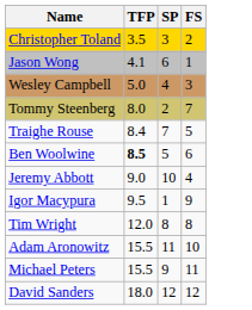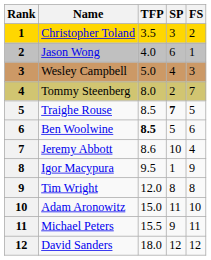 <table class="wikitable">
 <tr>
+<th>Rank</th>
 <th>Name</th>
 <th>TFP</th>
 <th>SP</th>
 <th>FS</th>
 </tr>
 <tr bgcolor="gold">
+<td align="center"><strong>1</strong></td>
 <td><a href='#'>Christopher Toland</a></td>
 <td>3.5</td>
 <td>3</td>
 <td>2</td>
 </tr>
 <tr bgcolor="silver">
+<td align="center"><strong>2</strong></td>
 <td><a href='#'>Jason Wong</a></td>
-<td>4.1</td>
+<td>4.0</td>
 <td>6</td>
 <td>1</td>
 </tr>
 <tr bgcolor="cc9966">
+<td align="center"><strong>3</strong></td>
 <td>Wesley Campbell</td>
 <td>5.0</td>
 <td>4</td>
 <td>3</td>
 </tr>
 <tr bgcolor="#d1c571">
+<td align="center"><strong>4</strong></td>
 <td>Tommy Steenberg</td>
 <td>8.0</td>
 <td>2</td>
 <td>7</td>
 </tr>
 <tr>
+<th>5</th>
 <td><a href='#'>Traighe Rouse</a></td>
-<td>8.4</td>
-<td>7</td>
+<td>8.5</td>
+<td><strong>7</strong></td>
 <td>5</td>
 </tr>
 <tr>
+<th>6</th>
 <td><a href='#'>Ben Woolwine</a></td>
 <td><strong>8.5</strong></td>
 <td>5</td>
 <td>6</td>
 </tr>
 <tr>
+<th>7</th>
 <td><a href='#'>Jeremy Abbott</a></td>
-<td>9.0</td>
+<td>8.6</td>
 <td>10</td>
 <td>4</td>
 </tr>
 <tr>
+<th>8</th>
 <td><a href='#'>Igor Macypura</a></td>
 <td>9.5</td>
 <td>1</td>
 <td>9</td>
 </tr>
 <tr>
+<th>9</th>
 <td><a href='#'>Tim Wright</a></td>
 <td>12.0</td>
 <td>8</td>
 <td>8</td>
 </tr>
 <tr>
+<th>10</th>
 <td><a href='#'>Adam Aronowitz</a></td>
-<td>15.5</td>
+<td>15.0</td>
 <td>11</td>
 <td>10</td>
 </tr>
 <tr>
+<th>11</th>
 <td><a href='#'>Michael Peters</a></td>
 <td>15.5</td>
 <td>9</td>
 <td>11</td>
 </tr>
 <tr>
+<th>12</th>
 <td><a href='#'>David Sanders</a></td>
 <td>18.0</td>
 <td>12</td>
 <td>12</td>
 </tr>
 </table>
